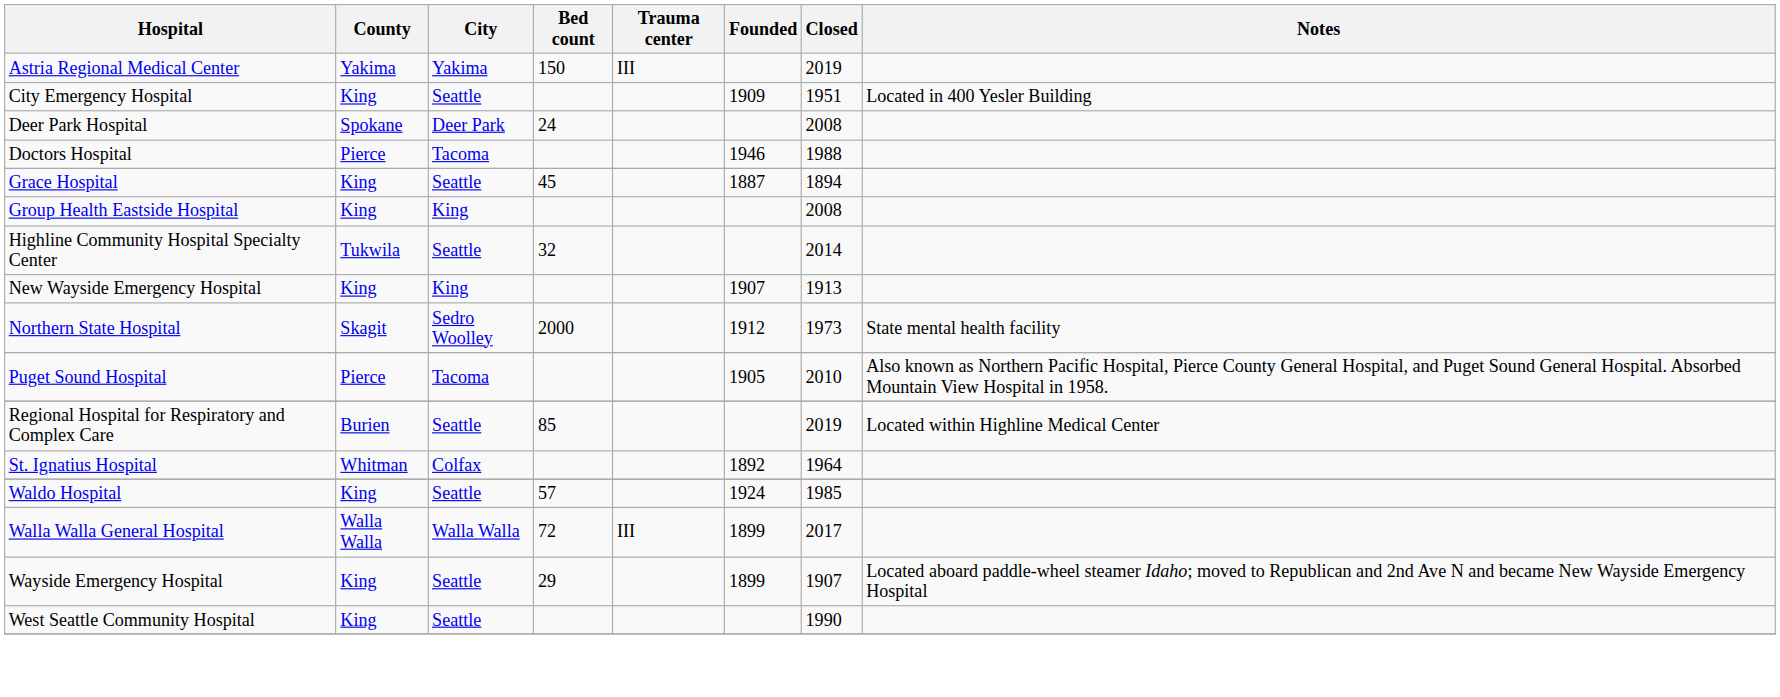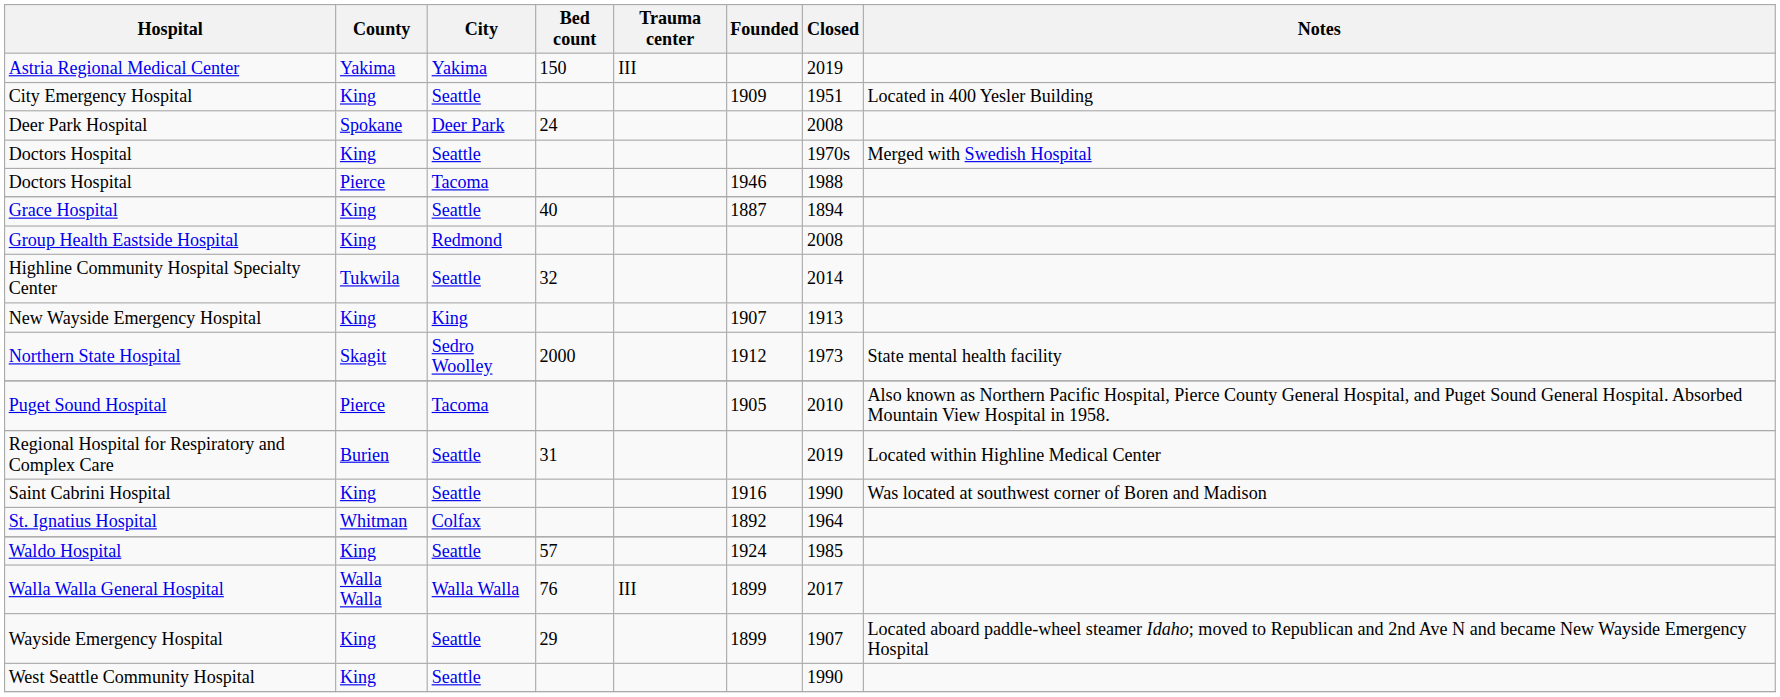 <table class="wikitable sortable" border="1">
 <tr>
 <th>Hospital</th>
 <th>County</th>
 <th>City</th>
 <th>Bed count</th>
 <th>Trauma center</th>
 <th>Founded</th>
 <th>Closed</th>
 <th>Notes</th>
 </tr>
 <tr>
 <td><a href='#'>Astria Regional Medical Center</a></td>
 <td><a href='#'>Yakima</a></td>
 <td><a href='#'>Yakima</a></td>
 <td>150</td>
 <td>III</td>
 <td></td>
 <td>2019</td>
 <td></td>
 </tr>
 <tr>
 <td>City Emergency Hospital</td>
 <td><a href='#'>King</a></td>
 <td><a href='#'>Seattle</a></td>
 <td></td>
 <td></td>
 <td>1909</td>
 <td>1951</td>
 <td>Located in 400 Yesler Building</td>
 </tr>
 <tr>
 <td>Deer Park Hospital</td>
 <td><a href='#'>Spokane</a></td>
 <td><a href='#'>Deer Park</a></td>
 <td>24</td>
 <td></td>
 <td></td>
 <td>2008</td>
 <td></td>
 </tr>
 <tr>
 <td>Doctors Hospital</td>
+<td><a href='#'>King</a></td>
+<td><a href='#'>Seattle</a></td>
+<td></td>
+<td></td>
+<td></td>
+<td>1970s</td>
+<td>Merged with <a href='#'>Swedish Hospital</a></td>
+</tr>
+<tr>
+<td>Doctors Hospital</td>
 <td><a href='#'>Pierce</a></td>
 <td><a href='#'>Tacoma</a></td>
 <td></td>
 <td></td>
 <td>1946</td>
 <td>1988</td>
 <td></td>
 </tr>
 <tr>
 </tr>
 <tr>
 <td><a href='#'>Grace Hospital</a></td>
 <td><a href='#'>King</a></td>
 <td><a href='#'>Seattle</a></td>
-<td>45</td>
+<td>40</td>
 <td></td>
 <td>1887</td>
 <td>1894</td>
 <td></td>
 </tr>
 <tr>
 <td><a href='#'>Group Health Eastside Hospital</a></td>
 <td><a href='#'>King</a></td>
-<td><a href='#'>King</a></td>
+<td><a href='#'>Redmond</a></td>
 <td></td>
 <td></td>
 <td></td>
 <td>2008</td>
 <td></td>
 </tr>
 <tr>
 <td>Highline Community Hospital Specialty Center</td>
 <td><a href='#'>Tukwila</a></td>
 <td><a href='#'>Seattle</a></td>
 <td>32</td>
 <td></td>
 <td></td>
 <td>2014<br></td>
 <td></td>
 </tr>
 <tr>
 <td>New Wayside Emergency Hospital</td>
 <td><a href='#'>King</a></td>
 <td><a href='#'>King</a></td>
 <td></td>
 <td></td>
 <td>1907</td>
 <td>1913</td>
 <td></td>
 </tr>
 <tr>
 <td><a href='#'>Northern State Hospital</a></td>
 <td><a href='#'>Skagit</a></td>
 <td><a href='#'>Sedro Woolley</a></td>
 <td>2000</td>
 <td></td>
 <td>1912</td>
 <td>1973</td>
 <td>State mental health facility</td>
 </tr>
 <tr>
 </tr>
 <tr>
 <td><a href='#'>Puget Sound Hospital</a></td>
 <td><a href='#'>Pierce</a></td>
 <td><a href='#'>Tacoma</a></td>
 <td></td>
 <td></td>
 <td>1905</td>
 <td>2010</td>
 <td>Also known as Northern Pacific Hospital, Pierce County General Hospital, and Puget Sound General Hospital. Absorbed Mountain View Hospital in 1958.</td>
 </tr>
 <tr>
 </tr>
 <tr>
 <td>Regional Hospital for Respiratory and Complex Care</td>
 <td><a href='#'>Burien</a></td>
 <td><a href='#'>Seattle</a></td>
-<td>85</td>
+<td>31</td>
 <td></td>
 <td></td>
 <td>2019 </td>
 <td>Located within Highline Medical Center</td>
+</tr>
+<tr>
+<td>Saint Cabrini Hospital</td>
+<td><a href='#'>King</a></td>
+<td><a href='#'>Seattle</a></td>
+<td></td>
+<td></td>
+<td>1916</td>
+<td>1990</td>
+<td>Was located at southwest corner of Boren and Madison</td>
 </tr>
 <tr>
 <td><a href='#'>St. Ignatius Hospital</a></td>
 <td><a href='#'>Whitman</a></td>
 <td><a href='#'>Colfax</a></td>
 <td></td>
 <td></td>
 <td>1892</td>
 <td>1964</td>
 <td></td>
 </tr>
 <tr>
 </tr>
 <tr>
 <td><a href='#'>Waldo Hospital</a></td>
 <td><a href='#'>King</a></td>
 <td><a href='#'>Seattle</a></td>
 <td>57</td>
 <td></td>
 <td>1924</td>
 <td>1985</td>
 <td></td>
 </tr>
 <tr>
 <td><a href='#'>Walla Walla General Hospital</a></td>
 <td><a href='#'>Walla Walla</a></td>
 <td><a href='#'>Walla Walla</a></td>
-<td>72</td>
+<td>76</td>
 <td>III</td>
 <td>1899</td>
 <td>2017</td>
 <td></td>
 </tr>
 <tr>
 <td>Wayside Emergency Hospital</td>
 <td><a href='#'>King</a></td>
 <td><a href='#'>Seattle</a></td>
 <td>29</td>
 <td></td>
 <td>1899</td>
 <td>1907</td>
 <td>Located aboard paddle-wheel steamer <em>Idaho</em>; moved to Republican and 2nd Ave N and became New Wayside Emergency Hospital</td>
 </tr>
 <tr>
 <td>West Seattle Community Hospital</td>
 <td><a href='#'>King</a></td>
 <td><a href='#'>Seattle</a></td>
 <td></td>
 <td></td>
 <td></td>
 <td>1990</td>
 <td></td>
 </tr>
 <tr>
 </tr>
 </table>
